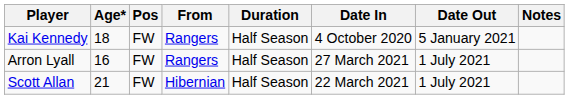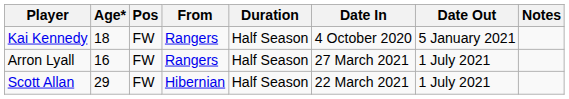 <table class="wikitable">
 <tr>
 <th>Player</th>
 <th>Age*</th>
 <th>Pos</th>
 <th>From</th>
 <th>Duration</th>
 <th>Date In</th>
 <th>Date Out</th>
 <th>Notes</th>
 </tr>
 <tr>
 <td> <a href='#'>Kai Kennedy</a></td>
 <td>18</td>
 <td>FW</td>
 <td> <a href='#'>Rangers</a></td>
 <td>Half Season</td>
 <td>4 October 2020</td>
 <td>5 January 2021</td>
 <td></td>
 </tr>
 <tr>
 <td> Arron Lyall</td>
 <td>16</td>
 <td>FW</td>
 <td> <a href='#'>Rangers</a></td>
 <td>Half Season</td>
 <td>27 March 2021</td>
 <td>1 July 2021</td>
 <td></td>
 </tr>
 <tr>
 <td> <a href='#'>Scott Allan</a></td>
-<td>21</td>
+<td>29</td>
 <td>FW</td>
 <td> <a href='#'>Hibernian</a></td>
 <td>Half Season</td>
 <td>22 March 2021</td>
 <td>1 July 2021</td>
 <td></td>
 </tr>
 </table>
